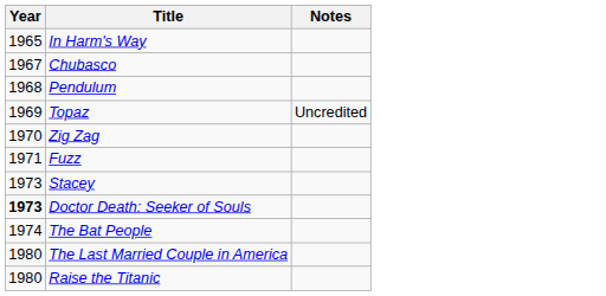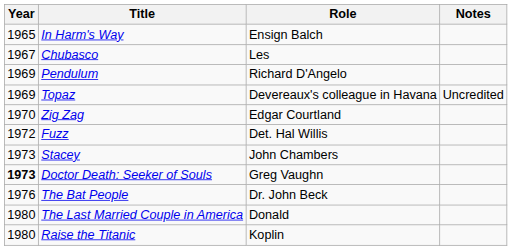 <table class="wikitable">
 <tr>
 <th>Year</th>
 <th>Title</th>
+<th>Role</th>
 <th>Notes</th>
 </tr>
 <tr>
 <td>1965</td>
 <td><em><a href='#'>In Harm's Way</a></em></td>
+<td>Ensign Balch</td>
 <td></td>
 </tr>
 <tr>
 <td>1967</td>
 <td><em><a href='#'>Chubasco</a></em></td>
+<td>Les</td>
 <td></td>
 </tr>
 <tr>
-<td>1968</td>
+<td>1969</td>
 <td><em><a href='#'>Pendulum</a></em></td>
+<td>Richard D'Angelo</td>
 <td></td>
 </tr>
 <tr>
 <td>1969</td>
 <td><em><a href='#'>Topaz</a></em></td>
+<td>Devereaux's colleague in Havana</td>
 <td>Uncredited</td>
 </tr>
 <tr>
 <td>1970</td>
 <td><em><a href='#'>Zig Zag</a></em></td>
+<td>Edgar Courtland</td>
 <td></td>
 </tr>
 <tr>
-<td>1971</td>
+<td>1972</td>
 <td><em><a href='#'>Fuzz</a></em></td>
+<td>Det. Hal Willis</td>
 <td></td>
 </tr>
 <tr>
 <td>1973</td>
 <td><em><a href='#'>Stacey</a></em></td>
+<td>John Chambers</td>
 <td></td>
 </tr>
 <tr>
 <td><strong>1973</strong></td>
 <td><em><a href='#'>Doctor Death: Seeker of Souls</a></em></td>
+<td>Greg Vaughn</td>
 <td></td>
 </tr>
 <tr>
-<td>1974</td>
+<td>1976</td>
 <td><em><a href='#'>The Bat People</a></em></td>
+<td>Dr. John Beck</td>
 <td></td>
 </tr>
 <tr>
 <td>1980</td>
 <td><em><a href='#'>The Last Married Couple in America</a></em></td>
+<td>Donald</td>
 <td></td>
 </tr>
 <tr>
 <td>1980</td>
 <td><em><a href='#'>Raise the Titanic</a></em></td>
+<td>Koplin</td>
 <td></td>
 </tr>
 </table>
